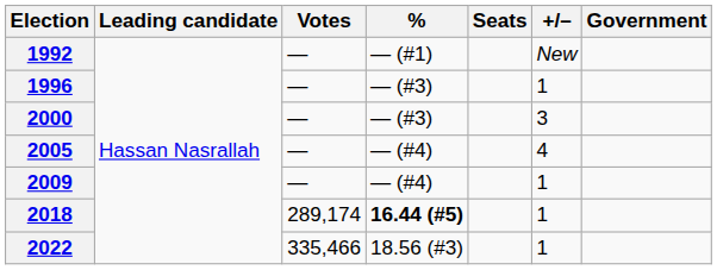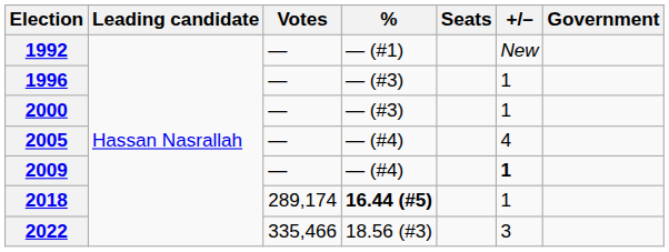 <table class=wikitable>
 <tr>
 <th>Election</th>
 <th>Leading candidate</th>
 <th>Votes</th>
 <th>%</th>
 <th>Seats</th>
 <th>+/–</th>
 <th>Government</th>
 </tr>
 <tr>
 <th><a href='#'>1992</a></th>
 <td rowspan="7"><a href='#'>Hassan Nasrallah</a></td>
 <td>—</td>
 <td>— (#1)</td>
 <td></td>
 <td><em>New</em></td>
 <td></td>
 </tr>
 <tr>
 <th><a href='#'>1996</a></th>
 <td>—</td>
 <td>— (#3)</td>
 <td></td>
 <td>1</td>
 <td></td>
 </tr>
 <tr>
 <th><a href='#'>2000</a></th>
 <td>—</td>
 <td>— (#3)</td>
 <td></td>
-<td>3</td>
+<td>1</td>
 <td></td>
 </tr>
 <tr>
 <th><a href='#'>2005</a></th>
 <td>—</td>
 <td>— (#4)</td>
 <td></td>
 <td>4</td>
 <td></td>
 </tr>
 <tr>
 <th><a href='#'>2009</a></th>
 <td>—</td>
 <td>— (#4)</td>
 <td></td>
-<td>1</td>
+<td><strong>1</strong></td>
 <td></td>
 </tr>
 <tr>
 <th><a href='#'>2018</a></th>
 <td>289,174</td>
 <td><strong>16.44 (#5)</strong></td>
 <td></td>
 <td>1</td>
 <td></td>
 </tr>
 <tr>
 <th><a href='#'>2022</a></th>
 <td>335,466</td>
 <td>18.56 (#3)</td>
 <td></td>
-<td>1</td>
+<td>3</td>
 <td></td>
 </tr>
 </table>
